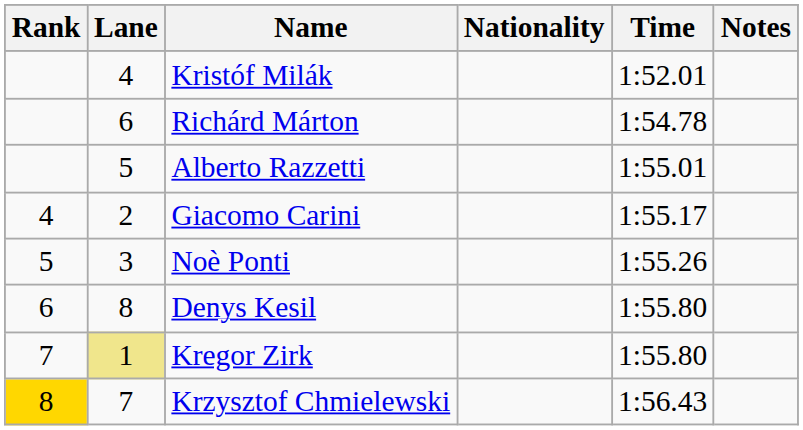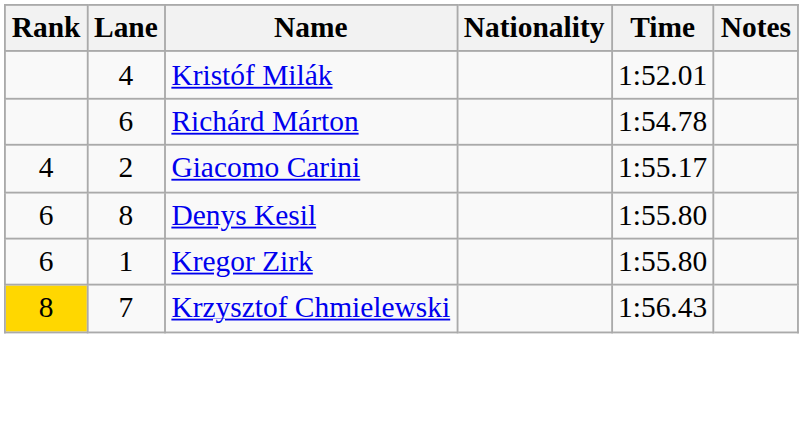 <table class="wikitable sortable" style="text-align:center">
 <tr>
 <th>Rank</th>
 <th>Lane</th>
 <th>Name</th>
 <th>Nationality</th>
 <th>Time</th>
 <th>Notes</th>
 </tr>
 <tr>
 <td></td>
 <td>4</td>
 <td align=left><a href='#'>Kristóf Milák</a></td>
 <td align=left></td>
 <td>1:52.01</td>
 <td></td>
 </tr>
 <tr>
 <td></td>
 <td>6</td>
 <td align=left><a href='#'>Richárd Márton</a></td>
 <td align=left></td>
 <td>1:54.78</td>
 <td></td>
 </tr>
 <tr>
-<td></td>
-<td>5</td>
-<td align=left><a href='#'>Alberto Razzetti</a></td>
-<td align=left></td>
-<td>1:55.01</td>
-<td></td>
-</tr>
-<tr>
 <td>4</td>
 <td>2</td>
 <td align=left><a href='#'>Giacomo Carini</a></td>
 <td align=left></td>
 <td>1:55.17</td>
-<td></td>
-</tr>
-<tr>
-<td>5</td>
-<td>3</td>
-<td align=left><a href='#'>Noè Ponti</a></td>
-<td align=left></td>
-<td>1:55.26</td>
 <td></td>
 </tr>
 <tr>
 <td>6</td>
 <td>8</td>
 <td align=left><a href='#'>Denys Kesil</a></td>
 <td align=left></td>
 <td>1:55.80</td>
 <td></td>
 </tr>
 <tr>
-<td>7</td>
-<td style="background: khaki;">1</td>
+<td>6</td>
+<td>1</td>
 <td align=left><a href='#'>Kregor Zirk</a></td>
 <td align=left></td>
 <td>1:55.80</td>
 <td></td>
 </tr>
 <tr>
 <td style="background: gold;">8</td>
 <td>7</td>
 <td align=left><a href='#'>Krzysztof Chmielewski</a></td>
 <td align=left></td>
 <td>1:56.43</td>
 <td></td>
 </tr>
 </table>
